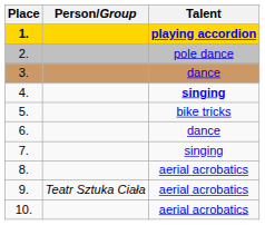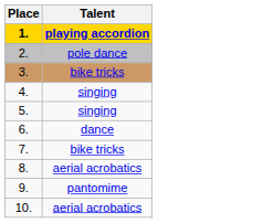 <table class="wikitable sortable">
 <tr>
 <th>Place</th>
-<th>Person/<em>Group</em></th>
 <th>Talent</th>
 </tr>
 <tr bgcolor=gold>
 <td align="center"><strong>1.</strong></td>
-<td align="center"><strong></strong></td>
 <td align="center"><strong><a href='#'>playing accordion</a></strong></td>
 </tr>
 <tr bgcolor=silver>
 <td align="center">2.</td>
-<td align="center"></td>
 <td align="center"><a href='#'>pole dance</a></td>
 </tr>
 <tr bgcolor="#cc9966">
 <td align="center">3.</td>
-<td align="center"></td>
-<td align="center"><a href='#'>dance</a></td>
+<td align="center"><a href='#'>bike tricks</a></td>
 </tr>
 <tr>
 <td align="center">4.</td>
-<td align="center"></td>
-<td align="center"><strong><a href='#'>singing</a></strong></td>
+<td align="center"><a href='#'>singing</a></td>
 </tr>
 <tr>
 <td align="center">5.</td>
-<td align="center"></td>
-<td align="center"><a href='#'>bike tricks</a></td>
+<td align="center"><a href='#'>singing</a></td>
 </tr>
 <tr>
 <td align="center">6.</td>
-<td align="center"></td>
 <td align="center"><a href='#'>dance</a></td>
 </tr>
 <tr>
 <td align="center">7.</td>
-<td align="center"></td>
-<td align="center"><a href='#'>singing</a></td>
+<td align="center"><a href='#'>bike tricks</a></td>
 </tr>
 <tr>
 <td align="center">8.</td>
-<td align="center"></td>
 <td align="center"><a href='#'>aerial acrobatics</a></td>
 </tr>
 <tr>
 <td align="center">9.</td>
-<td align="center"><em>Teatr Sztuka Ciała</em></td>
-<td align="center"><a href='#'>aerial acrobatics</a></td>
+<td align="center"><a href='#'>pantomime</a></td>
 </tr>
 <tr>
 <td align="center">10.</td>
-<td align="center"><br></td>
 <td align="center"><a href='#'>aerial acrobatics</a></td>
 </tr>
 </table>
